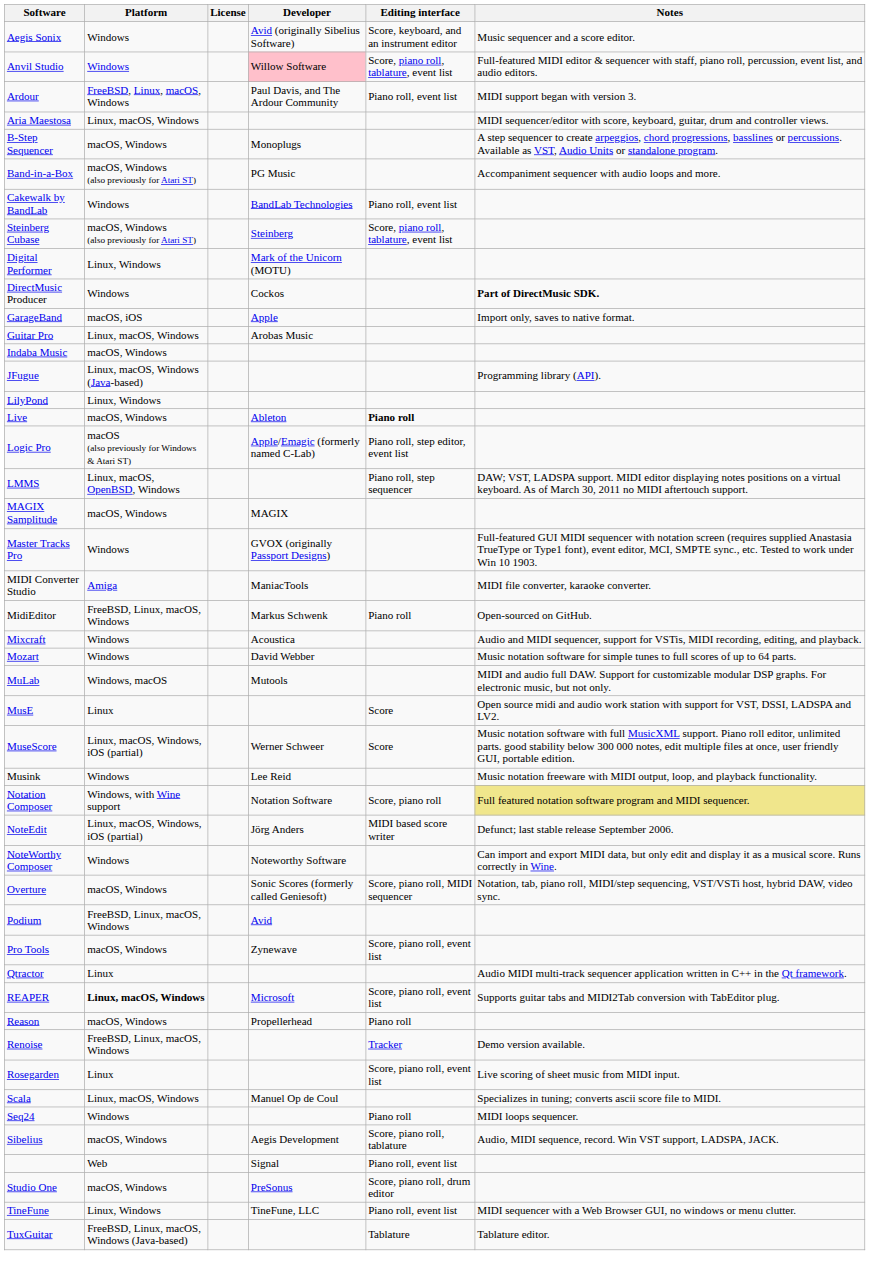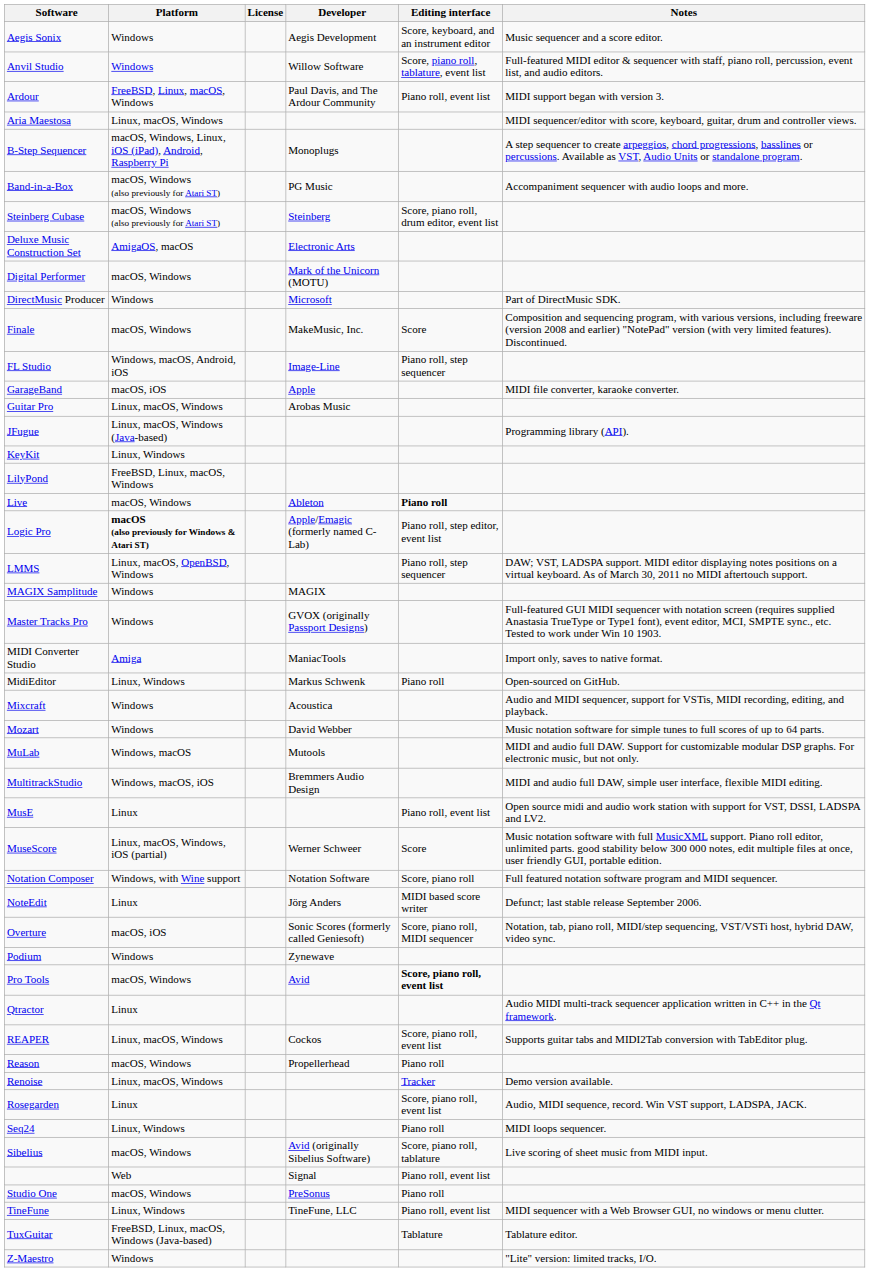 <table class="wikitable sortable">
 <tr>
 <th>Software</th>
 <th>Platform</th>
 <th>License</th>
 <th>Developer</th>
 <th>Editing interface</th>
 <th class="unsortable">Notes</th>
 </tr>
 <tr>
 <td><a href='#'>Aegis Sonix</a></td>
 <td>Windows</td>
 <td></td>
-<td><a href='#'>Avid</a> (originally Sibelius Software)</td>
+<td>Aegis Development</td>
 <td>Score, keyboard, and an instrument editor</td>
 <td>Music sequencer and a score editor.</td>
 </tr>
 <tr>
 <td><a href='#'>Anvil Studio</a></td>
 <td><a href='#'>Windows</a></td>
 <td></td>
-<td style="background: pink;">Willow Software</td>
+<td>Willow Software</td>
 <td>Score, <a href='#'>piano roll</a>, <a href='#'>tablature</a>, event list</td>
 <td>Full-featured MIDI editor & sequencer with staff, piano roll, percussion, event list, and audio editors.</td>
 </tr>
 <tr>
 <td><a href='#'>Ardour</a></td>
 <td><a href='#'>FreeBSD</a>, <a href='#'>Linux</a>, <a href='#'>macOS</a>, Windows</td>
 <td></td>
 <td>Paul Davis, and The Ardour Community</td>
 <td>Piano roll, event list</td>
 <td>MIDI support began with version 3.</td>
 </tr>
 <tr>
 <td><a href='#'>Aria Maestosa</a></td>
 <td>Linux, macOS, Windows</td>
 <td></td>
 <td></td>
 <td></td>
 <td>MIDI sequencer/editor with score, keyboard, guitar, drum and controller views.</td>
 </tr>
 <tr>
 <td><a href='#'>B-Step Sequencer</a></td>
-<td>macOS, Windows</td>
+<td>macOS, Windows, Linux, <a href='#'>iOS (iPad)</a>, <a href='#'>Android</a>, <a href='#'>Raspberry Pi</a></td>
 <td></td>
 <td>Monoplugs</td>
 <td></td>
 <td>A step sequencer to create <a href='#'>arpeggios</a>, <a href='#'>chord progressions</a>, <a href='#'>basslines</a> or <a href='#'>percussions</a>. Available as <a href='#'>VST</a>, <a href='#'>Audio Units</a> or <a href='#'>standalone program</a>.</td>
 </tr>
 <tr>
 <td><a href='#'>Band-in-a-Box</a></td>
 <td>macOS, Windows <br><small>(also previously for <a href='#'>Atari ST</a>)</small></td>
 <td></td>
 <td>PG Music</td>
 <td></td>
 <td>Accompaniment sequencer with audio loops and more.</td>
 </tr>
 <tr>
-<td><a href='#'>Cakewalk by BandLab</a></td>
-<td>Windows</td>
-<td></td>
-<td><a href='#'>BandLab Technologies</a></td>
-<td>Piano roll, event list</td>
-<td></td>
-</tr>
-<tr>
 <td><a href='#'>Steinberg Cubase</a></td>
 <td>macOS, Windows <br><small>(also previously for <a href='#'>Atari ST</a>)</small></td>
 <td></td>
 <td><a href='#'>Steinberg</a></td>
-<td>Score, <a href='#'>piano roll</a>, <a href='#'>tablature</a>, event list</td>
+<td>Score, piano roll, drum editor, event list</td>
+<td></td>
+</tr>
+<tr>
+<td><a href='#'>Deluxe Music Construction Set</a></td>
+<td><a href='#'>AmigaOS</a>, macOS</td>
+<td></td>
+<td><a href='#'>Electronic Arts</a></td>
+<td></td>
 <td></td>
 </tr>
 <tr>
 <td><a href='#'>Digital Performer</a></td>
-<td>Linux, Windows</td>
+<td>macOS, Windows</td>
 <td></td>
 <td><a href='#'>Mark of the Unicorn</a> (MOTU)</td>
 <td></td>
 <td></td>
 </tr>
 <tr>
 <td><a href='#'>DirectMusic</a> Producer</td>
 <td>Windows</td>
 <td></td>
-<td>Cockos</td>
+<td><a href='#'>Microsoft</a></td>
 <td></td>
-<td><strong>Part of DirectMusic SDK.</strong></td>
+<td>Part of DirectMusic SDK.</td>
+</tr>
+<tr>
+<td><a href='#'>Finale</a></td>
+<td>macOS, Windows</td>
+<td></td>
+<td>MakeMusic, Inc.</td>
+<td>Score</td>
+<td>Composition and sequencing program, with various versions, including freeware (version 2008 and earlier) "NotePad" version (with very limited features). Discontinued.</td>
+</tr>
+<tr>
+<td><a href='#'>FL Studio</a></td>
+<td>Windows, macOS, Android, iOS</td>
+<td></td>
+<td><a href='#'>Image-Line</a></td>
+<td>Piano roll, step sequencer</td>
+<td></td>
 </tr>
 <tr>
 <td><a href='#'>GarageBand</a></td>
 <td>macOS, iOS</td>
 <td></td>
 <td><a href='#'>Apple</a></td>
 <td></td>
-<td>Import only, saves to native format.</td>
+<td>MIDI file converter, karaoke converter.</td>
 </tr>
 <tr>
 <td><a href='#'>Guitar Pro</a></td>
 <td>Linux, macOS, Windows</td>
 <td></td>
 <td>Arobas Music</td>
-<td></td>
-<td></td>
-</tr>
-<tr>
-<td><a href='#'>Indaba Music</a></td>
-<td>macOS, Windows</td>
-<td></td>
-<td></td>
 <td></td>
 <td></td>
 </tr>
 <tr>
 <td><a href='#'>JFugue</a></td>
 <td>Linux, macOS, Windows (<a href='#'>Java</a>-based)</td>
 <td></td>
 <td></td>
 <td></td>
 <td>Programming library (<a href='#'>API</a>).</td>
 </tr>
 <tr>
+<td><a href='#'>KeyKit</a></td>
+<td>Linux, Windows</td>
+<td></td>
+<td></td>
+<td></td>
+<td></td>
+</tr>
+<tr>
 <td><a href='#'>LilyPond</a></td>
-<td>Linux, Windows</td>
+<td>FreeBSD, Linux, macOS, Windows</td>
 <td></td>
 <td></td>
 <td></td>
 <td></td>
 </tr>
 <tr>
 <td><a href='#'>Live</a></td>
 <td>macOS, Windows</td>
 <td></td>
 <td><a href='#'>Ableton</a></td>
 <td><strong>Piano roll</strong></td>
 <td></td>
 </tr>
 <tr>
 <td><a href='#'>Logic Pro</a></td>
-<td>macOS <br><small>(also previously for Windows & Atari ST)</small></td>
+<td><strong>macOS <br><small>(also previously for Windows & Atari ST)</small></strong></td>
 <td></td>
 <td><a href='#'>Apple</a>/<a href='#'>Emagic</a> (formerly named C-Lab)</td>
 <td>Piano roll, step editor, event list</td>
 <td></td>
 </tr>
 <tr>
 <td><a href='#'>LMMS</a></td>
 <td>Linux, macOS, <a href='#'>OpenBSD</a>, Windows</td>
 <td></td>
 <td></td>
 <td>Piano roll, step sequencer</td>
 <td>DAW; VST, LADSPA support. MIDI editor displaying notes positions on a virtual keyboard. As of March 30, 2011 no MIDI aftertouch support.</td>
 </tr>
 <tr>
 <td><a href='#'>MAGIX Samplitude</a></td>
-<td>macOS, Windows</td>
+<td>Windows</td>
 <td></td>
 <td>MAGIX</td>
 <td></td>
 <td></td>
 </tr>
 <tr>
 <td><a href='#'>Master Tracks Pro</a></td>
 <td>Windows</td>
 <td></td>
 <td>GVOX (originally <a href='#'>Passport Designs</a>)</td>
 <td></td>
 <td>Full-featured GUI MIDI sequencer with notation screen (requires supplied Anastasia TrueType or Type1 font), event editor, MCI, SMPTE sync., etc. Tested to work under Win 10 1903.</td>
 </tr>
 <tr>
 <td>MIDI Converter Studio</td>
 <td><a href='#'>Amiga</a></td>
 <td></td>
 <td>ManiacTools</td>
 <td></td>
-<td>MIDI file converter, karaoke converter.</td>
+<td>Import only, saves to native format.</td>
 </tr>
 <tr>
 <td>MidiEditor</td>
-<td>FreeBSD, Linux, macOS, Windows</td>
+<td>Linux, Windows</td>
 <td></td>
 <td>Markus Schwenk</td>
 <td>Piano roll</td>
 <td>Open-sourced on GitHub.</td>
 </tr>
 <tr>
 <td><a href='#'>Mixcraft</a></td>
 <td>Windows</td>
 <td></td>
 <td>Acoustica</td>
 <td></td>
 <td>Audio and MIDI sequencer, support for VSTis, MIDI recording, editing, and playback.</td>
 </tr>
 <tr>
 <td><a href='#'>Mozart</a></td>
 <td>Windows</td>
 <td></td>
 <td>David Webber</td>
 <td></td>
 <td>Music notation software for simple tunes to full scores of up to 64 parts.</td>
 </tr>
 <tr>
 <td><a href='#'>MuLab</a></td>
 <td>Windows, macOS</td>
 <td></td>
 <td>Mutools</td>
 <td></td>
 <td>MIDI and audio full DAW. Support for customizable modular DSP graphs. For electronic music, but not only.</td>
 </tr>
 <tr>
+<td><a href='#'>MultitrackStudio</a></td>
+<td>Windows, macOS, iOS</td>
+<td></td>
+<td>Bremmers Audio Design</td>
+<td></td>
+<td>MIDI and audio full DAW, simple user interface, flexible MIDI editing.</td>
+</tr>
+<tr>
 <td><a href='#'>MusE</a></td>
 <td>Linux</td>
 <td></td>
 <td></td>
-<td>Score</td>
+<td>Piano roll, event list</td>
 <td>Open source midi and audio work station with support for VST, DSSI, LADSPA and LV2.</td>
 </tr>
 <tr>
 <td><a href='#'>MuseScore</a></td>
 <td>Linux, macOS, Windows, iOS (partial)</td>
 <td></td>
 <td>Werner Schweer</td>
 <td>Score</td>
 <td>Music notation software with full <a href='#'>MusicXML</a> support. Piano roll editor, unlimited parts. good stability below 300 000 notes, edit multiple files at once, user friendly GUI, portable edition.</td>
 </tr>
 <tr>
-<td>Musink</td>
-<td>Windows</td>
-<td></td>
-<td>Lee Reid</td>
-<td></td>
-<td>Music notation freeware with MIDI output, loop, and playback functionality.</td>
-</tr>
-<tr>
 <td><a href='#'>Notation Composer</a></td>
 <td>Windows, with <a href='#'>Wine</a> support</td>
 <td></td>
 <td>Notation Software</td>
 <td>Score, piano roll</td>
-<td style="background: khaki;">Full featured notation software program and MIDI sequencer.</td>
+<td>Full featured notation software program and MIDI sequencer.</td>
 </tr>
 <tr>
 <td><a href='#'>NoteEdit</a></td>
-<td>Linux, macOS, Windows, iOS (partial)</td>
+<td>Linux</td>
 <td></td>
 <td>Jörg Anders</td>
 <td>MIDI based score writer</td>
 <td>Defunct; last stable release September 2006.</td>
 </tr>
 <tr>
-<td><a href='#'>NoteWorthy Composer</a></td>
-<td>Windows</td>
-<td></td>
-<td>Noteworthy Software</td>
-<td></td>
-<td>Can import and export MIDI data, but only edit and display it as a musical score.  Runs correctly in <a href='#'>Wine</a>.</td>
-</tr>
-<tr>
 <td><a href='#'>Overture</a></td>
-<td>macOS, Windows</td>
+<td>macOS, iOS</td>
 <td></td>
 <td>Sonic Scores (formerly called Geniesoft)</td>
 <td>Score, piano roll, MIDI sequencer</td>
 <td>Notation, tab, piano roll, MIDI/step sequencing, VST/VSTi host, hybrid DAW, video sync.</td>
 </tr>
 <tr>
 <td><a href='#'>Podium</a></td>
-<td>FreeBSD, Linux, macOS, Windows</td>
+<td>Windows</td>
 <td></td>
-<td><a href='#'>Avid</a></td>
+<td>Zynewave</td>
 <td></td>
 <td></td>
 </tr>
 <tr>
 <td><a href='#'>Pro Tools</a></td>
 <td>macOS, Windows</td>
 <td></td>
-<td>Zynewave</td>
-<td>Score, piano roll, event list</td>
+<td><a href='#'>Avid</a></td>
+<td><strong>Score, piano roll, event list</strong></td>
 <td></td>
 </tr>
 <tr>
 <td><a href='#'>Qtractor</a></td>
 <td>Linux</td>
 <td></td>
 <td></td>
 <td></td>
 <td>Audio MIDI multi-track sequencer application written in C++ in the <a href='#'>Qt framework</a>.</td>
 </tr>
 <tr>
 <td><a href='#'>REAPER</a></td>
-<td><strong>Linux, macOS, Windows</strong></td>
+<td>Linux, macOS, Windows</td>
 <td></td>
-<td><a href='#'>Microsoft</a></td>
+<td>Cockos</td>
 <td>Score, piano roll, event list</td>
 <td>Supports guitar tabs and MIDI2Tab conversion with TabEditor plug.</td>
 </tr>
 <tr>
 <td><a href='#'>Reason</a></td>
 <td>macOS, Windows</td>
 <td></td>
 <td>Propellerhead</td>
 <td>Piano roll</td>
 <td></td>
 </tr>
 <tr>
 <td><a href='#'>Renoise</a></td>
-<td>FreeBSD, Linux, macOS, Windows</td>
+<td>Linux, macOS, Windows</td>
 <td></td>
 <td></td>
 <td><a href='#'>Tracker</a></td>
 <td>Demo version available.</td>
 </tr>
 <tr>
 <td><a href='#'>Rosegarden</a></td>
 <td>Linux</td>
 <td></td>
 <td></td>
 <td>Score, piano roll, event list</td>
-<td>Live scoring of sheet music from MIDI input.</td>
-</tr>
-<tr>
-<td><a href='#'>Scala</a></td>
-<td>Linux, macOS, Windows</td>
-<td></td>
-<td>Manuel Op de Coul</td>
-<td></td>
-<td>Specializes in tuning; converts ascii score file to MIDI.</td>
+<td>Audio, MIDI sequence, record. Win VST support, LADSPA, JACK.</td>
 </tr>
 <tr>
 <td><a href='#'>Seq24</a></td>
-<td>Windows</td>
+<td>Linux, Windows</td>
 <td></td>
 <td></td>
 <td>Piano roll</td>
 <td>MIDI loops sequencer.</td>
 </tr>
 <tr>
 <td><a href='#'>Sibelius</a></td>
 <td>macOS, Windows</td>
 <td></td>
-<td>Aegis Development</td>
+<td><a href='#'>Avid</a> (originally Sibelius Software)</td>
 <td>Score, piano roll, tablature</td>
-<td>Audio, MIDI sequence, record. Win VST support, LADSPA, JACK.</td>
+<td>Live scoring of sheet music from MIDI input.</td>
 </tr>
 <tr>
 <td></td>
 <td>Web</td>
 <td></td>
 <td>Signal</td>
 <td>Piano roll, event list</td>
 <td></td>
 </tr>
 <tr>
 <td><a href='#'>Studio One</a></td>
 <td>macOS, Windows</td>
 <td></td>
 <td><a href='#'>PreSonus</a></td>
-<td>Score, piano roll, drum editor</td>
+<td>Piano roll</td>
 <td></td>
 </tr>
 <tr>
 <td><a href='#'>TineFune</a></td>
 <td>Linux, Windows</td>
 <td></td>
 <td>TineFune, LLC</td>
 <td>Piano roll, event list</td>
 <td>MIDI sequencer with a Web Browser GUI, no windows or menu clutter.</td>
 </tr>
 <tr>
 <td><a href='#'>TuxGuitar</a></td>
 <td>FreeBSD, Linux, macOS, Windows (Java-based)</td>
 <td></td>
 <td></td>
 <td>Tablature</td>
 <td>Tablature editor.</td>
 </tr>
+<tr>
+<td><a href='#'>Z-Maestro</a></td>
+<td>Windows</td>
+<td></td>
+<td></td>
+<td></td>
+<td>"Lite" version: limited tracks, I/O.</td>
+</tr>
 </table>
